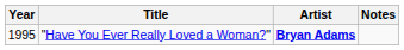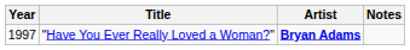 <table class="wikitable">
 <tr>
 <th>Year</th>
 <th>Title</th>
 <th>Artist</th>
 <th>Notes</th>
 </tr>
 <tr>
-<td>1995</td>
+<td>1997</td>
 <td>"<a href='#'>Have You Ever Really Loved a Woman?</a>"</td>
 <td><strong><a href='#'>Bryan Adams</a></strong></td>
 <td></td>
 </tr>
 </table>
